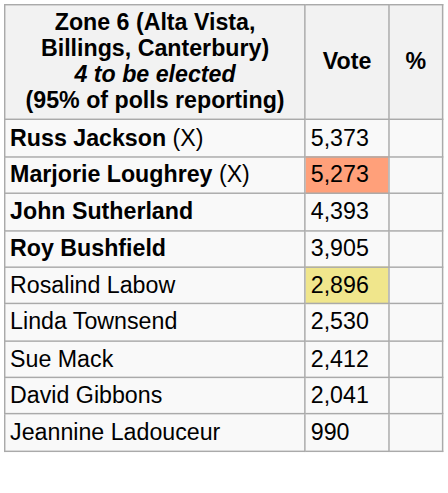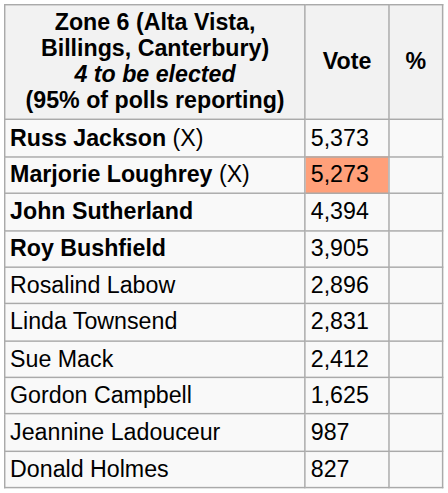 <table class="wikitable">
 <tr>
 <th bgcolor="#DDDDFF" width="200px">Zone 6 (Alta Vista, Billings, Canterbury) <br> <em>4 to be elected</em> <br> (95% of polls reporting)</th>
 <th bgcolor="#DDDDFF" width="50px">Vote</th>
 <th bgcolor="#DDDDFF" width="30px">%</th>
 </tr>
 <tr>
 <td><strong>Russ Jackson</strong> (X)</td>
 <td>5,373</td>
 <td></td>
 </tr>
 <tr>
 <td><strong>Marjorie Loughrey</strong> (X)</td>
 <td style="background: lightsalmon;">5,273</td>
 <td></td>
 </tr>
 <tr>
 <td><strong>John Sutherland</strong></td>
-<td>4,393</td>
+<td>4,394</td>
 <td></td>
 </tr>
 <tr>
 <td><strong>Roy Bushfield</strong></td>
 <td>3,905</td>
 <td></td>
 </tr>
 <tr>
 <td>Rosalind Labow</td>
-<td style="background: khaki;">2,896</td>
+<td>2,896</td>
 <td></td>
 </tr>
 <tr>
 <td>Linda Townsend</td>
-<td>2,530</td>
+<td>2,831</td>
 <td></td>
 </tr>
 <tr>
 <td>Sue Mack</td>
 <td>2,412</td>
 <td></td>
 </tr>
 <tr>
-<td>David Gibbons</td>
-<td>2,041</td>
+<td>Gordon Campbell</td>
+<td>1,625</td>
 <td></td>
 </tr>
 <tr>
 <td>Jeannine Ladouceur</td>
-<td>990</td>
+<td>987</td>
+<td></td>
+</tr>
+<tr>
+<td>Donald Holmes</td>
+<td>827</td>
 <td></td>
 </tr>
 </table>
